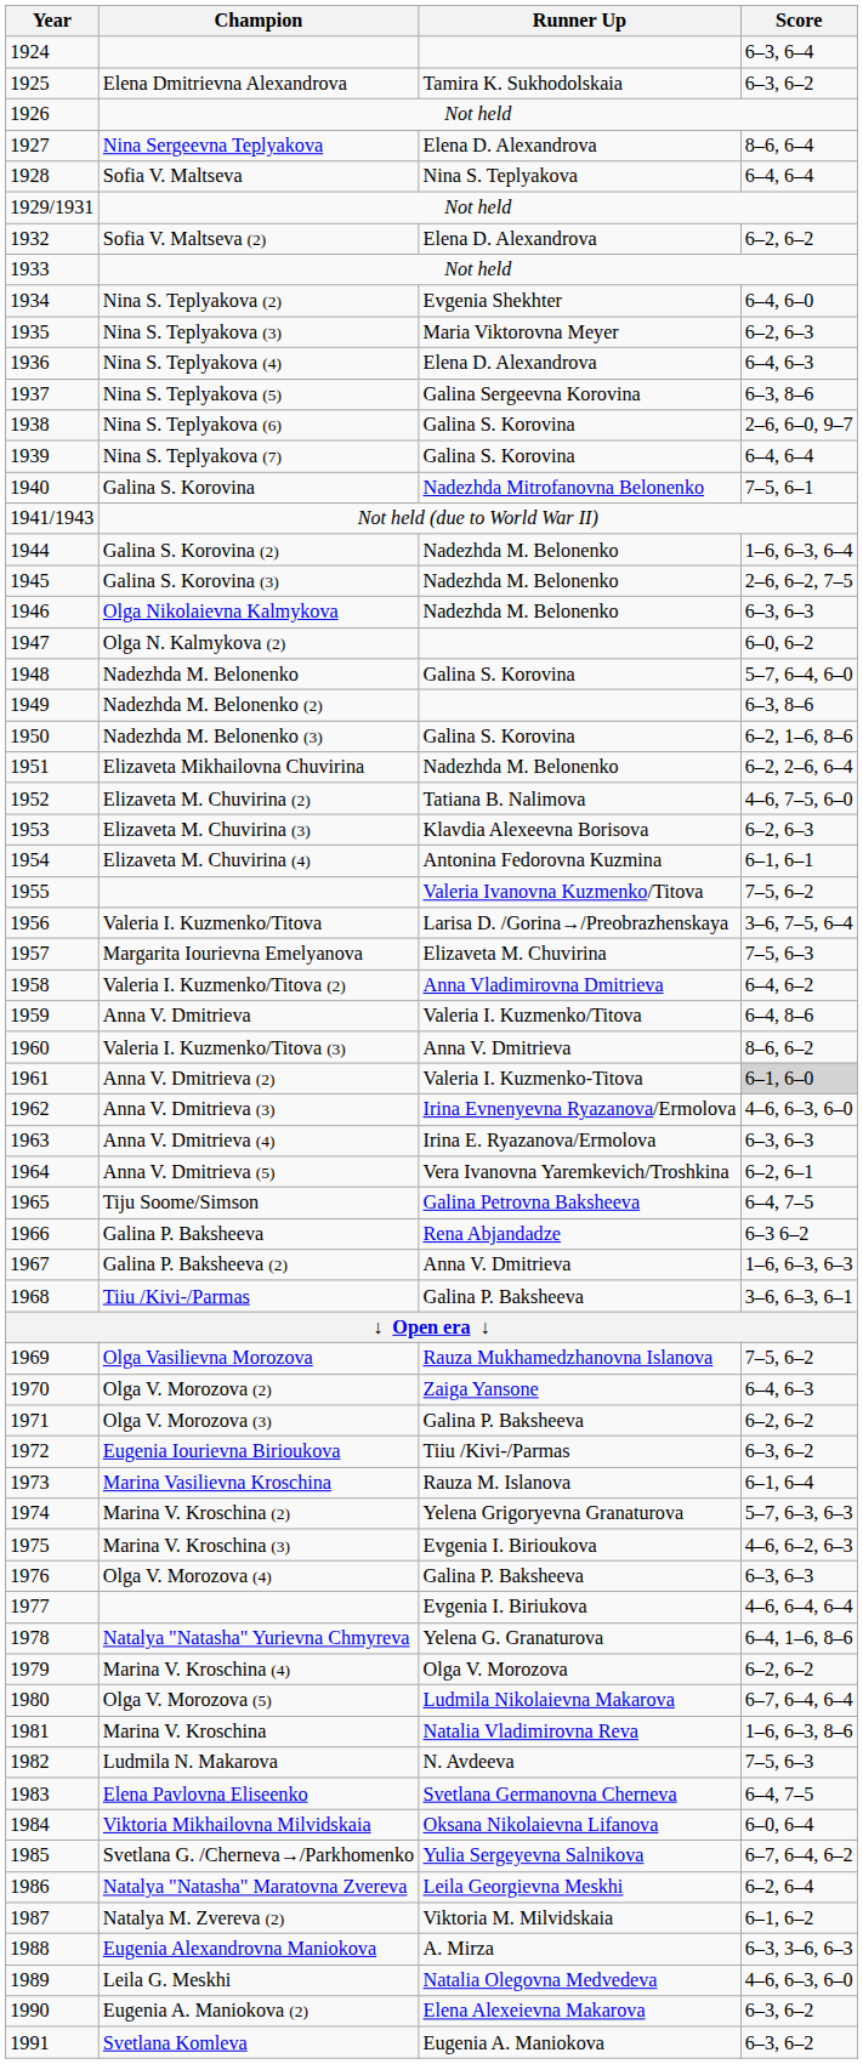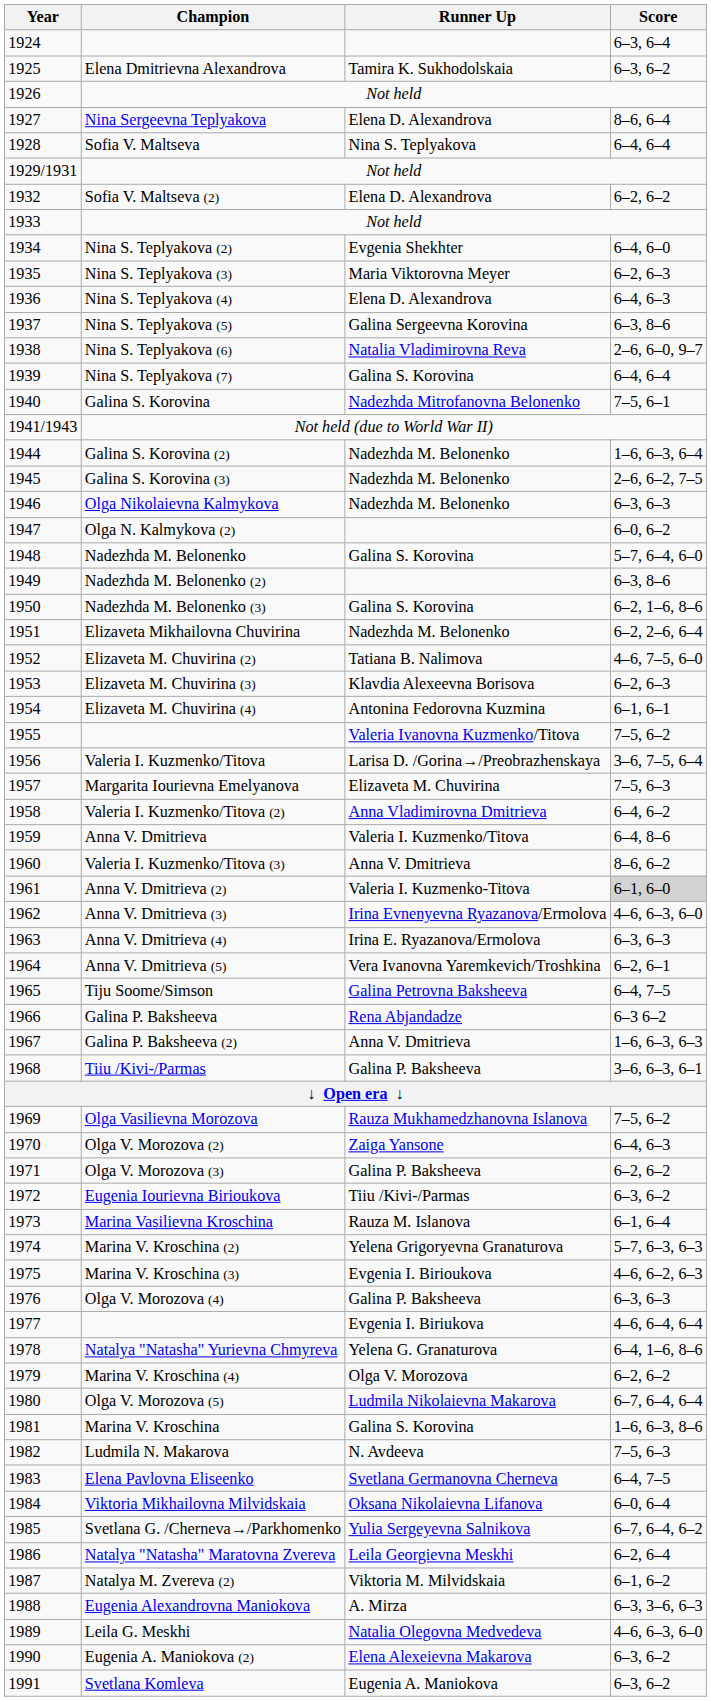 <table class="sortable wikitable">
 <tr>
 <th>Year</th>
 <th>Champion</th>
 <th>Runner Up</th>
 <th>Score</th>
 </tr>
 <tr>
 <td>1924</td>
 <td> </td>
 <td> </td>
 <td>6–3, 6–4</td>
 </tr>
 <tr>
 <td>1925</td>
 <td> Elena Dmitrievna Alexandrova</td>
 <td> Tamira K. Sukhodolskaia</td>
 <td>6–3, 6–2</td>
 </tr>
 <tr>
 <td>1926</td>
 <td colspan=4 align=center><em>Not held</em></td>
 </tr>
 <tr>
 <td>1927</td>
 <td> <a href='#'>Nina Sergeevna Teplyakova</a></td>
 <td> Elena D. Alexandrova</td>
 <td>8–6, 6–4</td>
 </tr>
 <tr>
 <td>1928</td>
 <td> Sofia V. Maltseva</td>
 <td> Nina S. Teplyakova</td>
 <td>6–4, 6–4</td>
 </tr>
 <tr>
 <td>1929/1931</td>
 <td colspan=4 align=center><em>Not held</em></td>
 </tr>
 <tr>
 <td>1932</td>
 <td> Sofia V. Maltseva <small>(2)</small></td>
 <td> Elena D. Alexandrova</td>
 <td>6–2, 6–2</td>
 </tr>
 <tr>
 <td>1933</td>
 <td colspan=4 align=center><em>Not held</em></td>
 </tr>
 <tr>
 <td>1934</td>
 <td> Nina S. Teplyakova <small>(2)</small></td>
 <td> Evgenia Shekhter</td>
 <td>6–4, 6–0</td>
 </tr>
 <tr>
 <td>1935</td>
 <td> Nina S. Teplyakova <small>(3)</small></td>
 <td> Maria Viktorovna Meyer</td>
 <td>6–2, 6–3</td>
 </tr>
 <tr>
 <td>1936</td>
 <td> Nina S. Teplyakova <small>(4)</small></td>
 <td> Elena D. Alexandrova</td>
 <td>6–4, 6–3</td>
 </tr>
 <tr>
 <td>1937</td>
 <td> Nina S. Teplyakova <small>(5)</small></td>
 <td> Galina Sergeevna Korovina</td>
 <td>6–3, 8–6</td>
 </tr>
 <tr>
 <td>1938</td>
 <td> Nina S. Teplyakova <small>(6)</small></td>
-<td> Galina S. Korovina</td>
+<td> <a href='#'>Natalia Vladimirovna Reva</a></td>
 <td>2–6, 6–0, 9–7</td>
 </tr>
 <tr>
 <td>1939</td>
 <td> Nina S. Teplyakova <small>(7)</small></td>
 <td> Galina S. Korovina</td>
 <td>6–4, 6–4</td>
 </tr>
 <tr>
 <td>1940</td>
 <td> Galina S. Korovina</td>
 <td> <a href='#'>Nadezhda Mitrofanovna Belonenko</a></td>
 <td>7–5, 6–1</td>
 </tr>
 <tr>
 <td>1941/1943</td>
 <td colspan=4 align=center><em>Not held (due to World War II)</em></td>
 </tr>
 <tr>
 <td>1944</td>
 <td> Galina S. Korovina <small>(2)</small></td>
 <td> Nadezhda M. Belonenko</td>
 <td>1–6, 6–3, 6–4</td>
 </tr>
 <tr>
 <td>1945</td>
 <td> Galina S. Korovina <small>(3)</small></td>
 <td> Nadezhda M. Belonenko</td>
 <td>2–6, 6–2, 7–5</td>
 </tr>
 <tr>
 <td>1946</td>
 <td> <a href='#'>Olga Nikolaievna Kalmykova</a></td>
 <td> Nadezhda M. Belonenko</td>
 <td>6–3, 6–3</td>
 </tr>
 <tr>
 <td>1947</td>
 <td> Olga N. Kalmykova <small>(2)</small></td>
 <td> </td>
 <td>6–0, 6–2</td>
 </tr>
 <tr>
 <td>1948</td>
 <td> Nadezhda M. Belonenko</td>
 <td> Galina S. Korovina</td>
 <td>5–7, 6–4, 6–0</td>
 </tr>
 <tr>
 <td>1949</td>
 <td> Nadezhda M. Belonenko <small>(2)</small></td>
 <td> </td>
 <td>6–3, 8–6</td>
 </tr>
 <tr>
 <td>1950</td>
 <td> Nadezhda M. Belonenko <small>(3)</small></td>
 <td> Galina S. Korovina</td>
 <td>6–2, 1–6, 8–6</td>
 </tr>
 <tr>
 <td>1951</td>
 <td> Elizaveta Mikhailovna Chuvirina</td>
 <td> Nadezhda M. Belonenko</td>
 <td>6–2, 2–6, 6–4</td>
 </tr>
 <tr>
 <td>1952</td>
 <td> Elizaveta M. Chuvirina <small>(2)</small></td>
 <td> Tatiana B. Nalimova</td>
 <td>4–6, 7–5, 6–0</td>
 </tr>
 <tr>
 <td>1953</td>
 <td> Elizaveta M. Chuvirina <small>(3)</small></td>
 <td> Klavdia Alexeevna Borisova</td>
 <td>6–2, 6–3</td>
 </tr>
 <tr>
 <td>1954</td>
 <td> Elizaveta M. Chuvirina <small>(4)</small></td>
 <td> Antonina Fedorovna Kuzmina</td>
 <td>6–1, 6–1</td>
 </tr>
 <tr>
 <td>1955</td>
 <td> </td>
 <td> <a href='#'>Valeria Ivanovna Kuzmenko</a>/Titova</td>
 <td>7–5, 6–2</td>
 </tr>
 <tr>
 <td>1956</td>
 <td> Valeria I. Kuzmenko/Titova</td>
 <td> Larisa D. /Gorina→/Preobrazhenskaya</td>
 <td>3–6, 7–5, 6–4</td>
 </tr>
 <tr>
 <td>1957</td>
 <td> Margarita Iourievna Emelyanova</td>
 <td> Elizaveta M. Chuvirina</td>
 <td>7–5, 6–3</td>
 </tr>
 <tr>
 <td>1958</td>
 <td> Valeria I. Kuzmenko/Titova <small>(2)</small></td>
 <td> <a href='#'>Anna Vladimirovna Dmitrieva</a></td>
 <td>6–4, 6–2</td>
 </tr>
 <tr>
 <td>1959</td>
 <td> Anna V. Dmitrieva</td>
 <td> Valeria I. Kuzmenko/Titova</td>
 <td>6–4, 8–6</td>
 </tr>
 <tr>
 <td>1960</td>
 <td>  Valeria I. Kuzmenko/Titova <small>(3)</small></td>
 <td> Anna V. Dmitrieva</td>
 <td>8–6, 6–2</td>
 </tr>
 <tr>
 <td>1961</td>
 <td> Anna V. Dmitrieva <small>(2)</small></td>
 <td> Valeria I. Kuzmenko-Titova</td>
 <td style="background: lightgrey;">6–1, 6–0</td>
 </tr>
 <tr>
 <td>1962</td>
 <td> Anna V. Dmitrieva <small>(3)</small></td>
 <td> <a href='#'>Irina Evnenyevna Ryazanova</a>/Ermolova</td>
 <td>4–6, 6–3, 6–0</td>
 </tr>
 <tr>
 <td>1963</td>
 <td> Anna V. Dmitrieva <small>(4)</small></td>
 <td> Irina E. Ryazanova/Ermolova</td>
 <td>6–3, 6–3</td>
 </tr>
 <tr>
 <td>1964</td>
 <td> Anna V. Dmitrieva <small>(5)</small></td>
 <td> Vera Ivanovna Yaremkevich/Troshkina</td>
 <td>6–2, 6–1</td>
 </tr>
 <tr>
 <td>1965</td>
 <td> Tiju Soome/Simson</td>
 <td> <a href='#'>Galina Petrovna Baksheeva</a></td>
 <td>6–4, 7–5</td>
 </tr>
 <tr>
 <td>1966</td>
 <td> Galina P. Baksheeva</td>
 <td> <a href='#'>Rena Abjandadze</a></td>
 <td>6–3 6–2</td>
 </tr>
 <tr>
 <td>1967</td>
 <td> Galina P. Baksheeva <small>(2)</small></td>
 <td> Anna V. Dmitrieva</td>
 <td>1–6, 6–3, 6–3</td>
 </tr>
 <tr>
 <td>1968</td>
 <td> <a href='#'>Tiiu /Kivi-/Parmas</a></td>
 <td> Galina P. Baksheeva</td>
 <td>3–6, 6–3, 6–1</td>
 </tr>
 <tr>
 <th colspan=4 align=center>↓  <a href='#'>Open era</a>  ↓</th>
 </tr>
 <tr>
 <td>1969</td>
 <td> <a href='#'>Olga Vasilievna Morozova</a></td>
 <td> <a href='#'>Rauza Mukhamedzhanovna Islanova</a></td>
 <td>7–5, 6–2</td>
 </tr>
 <tr>
 <td>1970</td>
 <td> Olga V. Morozova <small>(2)</small></td>
 <td> <a href='#'>Zaiga Yansone</a></td>
 <td>6–4, 6–3</td>
 </tr>
 <tr>
 <td>1971</td>
 <td> Olga V. Morozova <small>(3)</small></td>
 <td> Galina P. Baksheeva</td>
 <td>6–2, 6–2</td>
 </tr>
 <tr>
 <td>1972</td>
 <td> <a href='#'>Eugenia Iourievna Birioukova</a></td>
 <td> Tiiu /Kivi-/Parmas</td>
 <td>6–3, 6–2</td>
 </tr>
 <tr>
 <td>1973</td>
 <td> <a href='#'>Marina Vasilievna Kroschina</a></td>
 <td> Rauza M. Islanova</td>
 <td>6–1, 6–4</td>
 </tr>
 <tr>
 <td>1974</td>
 <td> Marina V. Kroschina <small>(2)</small></td>
 <td> Yelena Grigoryevna Granaturova</td>
 <td>5–7, 6–3, 6–3</td>
 </tr>
 <tr>
 <td>1975</td>
 <td> Marina V. Kroschina <small>(3)</small></td>
 <td> Evgenia I. Birioukova</td>
 <td>4–6, 6–2, 6–3</td>
 </tr>
 <tr>
 <td>1976</td>
 <td> Olga V. Morozova <small>(4)</small></td>
 <td> Galina P. Baksheeva</td>
 <td>6–3, 6–3</td>
 </tr>
 <tr>
 <td>1977</td>
 <td> </td>
 <td> Evgenia I. Biriukova</td>
 <td>4–6, 6–4, 6–4</td>
 </tr>
 <tr>
 <td>1978</td>
 <td> <a href='#'>Natalya "Natasha" Yurievna Chmyreva</a></td>
 <td> Yelena G. Granaturova</td>
 <td>6–4, 1–6, 8–6</td>
 </tr>
 <tr>
 <td>1979</td>
 <td> Marina V. Kroschina <small>(4)</small></td>
 <td> Olga V. Morozova</td>
 <td>6–2, 6–2</td>
 </tr>
 <tr>
 <td>1980</td>
 <td> Olga V. Morozova <small>(5)</small></td>
 <td> <a href='#'>Ludmila Nikolaievna Makarova</a></td>
 <td>6–7, 6–4, 6–4</td>
 </tr>
 <tr>
 <td>1981</td>
 <td> Marina V. Kroschina</td>
-<td> <a href='#'>Natalia Vladimirovna Reva</a></td>
+<td> Galina S. Korovina</td>
 <td>1–6, 6–3, 8–6</td>
 </tr>
 <tr>
 <td>1982</td>
 <td> Ludmila N. Makarova</td>
 <td> N. Avdeeva</td>
 <td>7–5, 6–3</td>
 </tr>
 <tr>
 <td>1983</td>
 <td> <a href='#'>Elena Pavlovna Eliseenko</a></td>
 <td> <a href='#'>Svetlana Germanovna Cherneva</a></td>
 <td>6–4, 7–5</td>
 </tr>
 <tr>
 <td>1984</td>
 <td> <a href='#'>Viktoria Mikhailovna Milvidskaia</a></td>
 <td> <a href='#'>Oksana Nikolaievna Lifanova</a></td>
 <td>6–0, 6–4</td>
 </tr>
 <tr>
 <td>1985</td>
 <td> Svetlana G. /Cherneva→/Parkhomenko</td>
 <td> <a href='#'>Yulia Sergeyevna Salnikova</a></td>
 <td>6–7, 6–4, 6–2</td>
 </tr>
 <tr>
 <td>1986</td>
 <td> <a href='#'>Natalya "Natasha" Maratovna Zvereva</a></td>
 <td> <a href='#'>Leila Georgievna Meskhi</a></td>
 <td>6–2, 6–4</td>
 </tr>
 <tr>
 <td>1987</td>
 <td> Natalya M. Zvereva <small>(2)</small></td>
 <td> Viktoria M. Milvidskaia</td>
 <td>6–1, 6–2</td>
 </tr>
 <tr>
 <td>1988</td>
 <td> <a href='#'>Eugenia Alexandrovna Maniokova</a></td>
 <td> A. Mirza</td>
 <td>6–3, 3–6, 6–3</td>
 </tr>
 <tr>
 <td>1989</td>
 <td> Leila G. Meskhi</td>
 <td> <a href='#'>Natalia Olegovna Medvedeva</a></td>
 <td>4–6, 6–3, 6–0</td>
 </tr>
 <tr>
 <td>1990</td>
 <td> Eugenia A. Maniokova <small>(2)</small></td>
 <td> <a href='#'>Elena Alexeievna Makarova</a></td>
 <td>6–3, 6–2</td>
 </tr>
 <tr>
 <td>1991</td>
 <td> <a href='#'>Svetlana Komleva</a></td>
 <td>  Eugenia A. Maniokova</td>
 <td>6–3, 6–2</td>
 </tr>
 </table>
